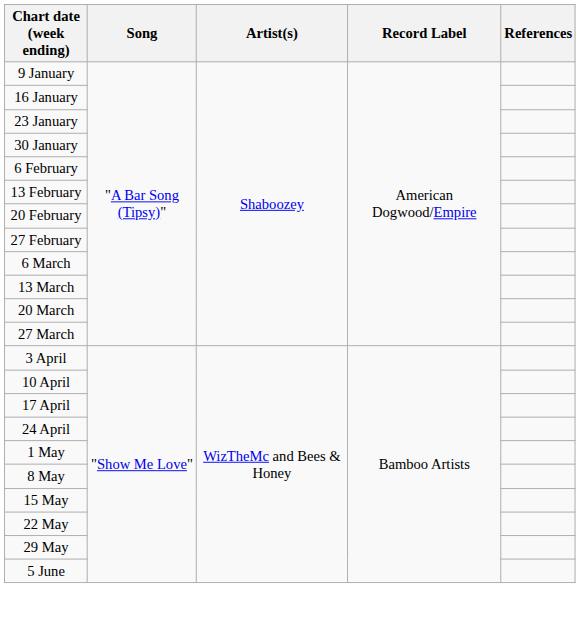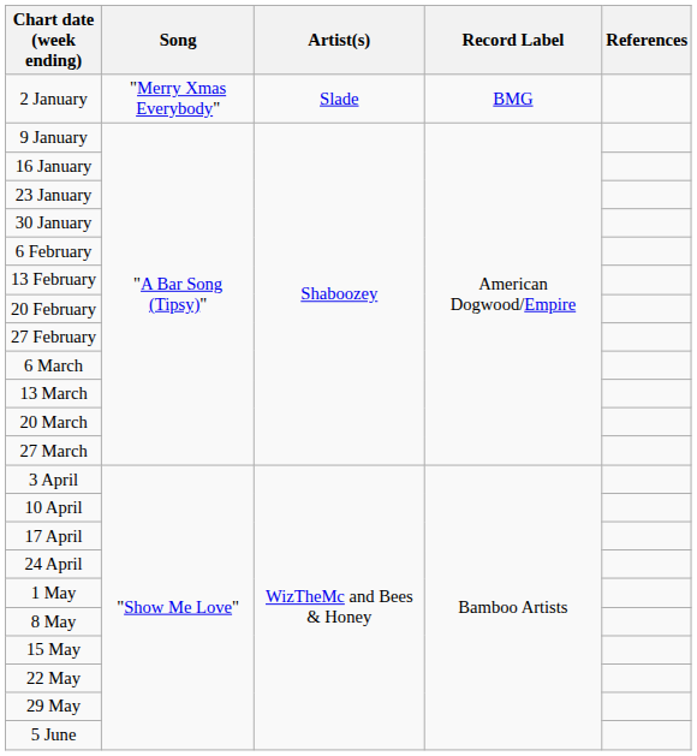 <table class="wikitable" style="font-size:97%; text-align:center;">
 <tr>
 <th>Chart date<br>(week ending)</th>
 <th>Song</th>
 <th>Artist(s)</th>
 <th>Record Label</th>
 <th>References</th>
+</tr>
+<tr>
+<td>2 January</td>
+<td>"<a href='#'>Merry Xmas Everybody</a>"</td>
+<td><a href='#'>Slade</a></td>
+<td><a href='#'>BMG</a></td>
+<td></td>
 </tr>
 <tr>
 <td>9 January</td>
 <td rowspan=12>"<a href='#'>A Bar Song (Tipsy)</a>"</td>
 <td rowspan=12><a href='#'>Shaboozey</a></td>
 <td rowspan=12>American Dogwood/<a href='#'>Empire</a></td>
 <td></td>
 </tr>
 <tr>
 <td>16 January</td>
 <td></td>
 </tr>
 <tr>
 <td>23 January</td>
 <td></td>
 </tr>
 <tr>
 <td>30 January</td>
 <td></td>
 </tr>
 <tr>
 <td>6 February</td>
 <td></td>
 </tr>
 <tr>
 <td>13 February</td>
 <td></td>
 </tr>
 <tr>
 <td>20 February</td>
 <td></td>
 </tr>
 <tr>
 <td>27 February</td>
 <td></td>
 </tr>
 <tr>
 <td>6 March</td>
 <td></td>
 </tr>
 <tr>
 <td>13 March</td>
 <td></td>
 </tr>
 <tr>
 <td>20 March</td>
 <td></td>
 </tr>
 <tr>
 <td>27 March</td>
 <td></td>
 </tr>
 <tr>
 <td>3 April</td>
 <td rowspan=10>"<a href='#'>Show Me Love</a>"</td>
 <td rowspan=10><a href='#'>WizTheMc</a> and Bees & Honey</td>
 <td rowspan=10>Bamboo Artists</td>
 <td></td>
 </tr>
 <tr>
 <td>10 April</td>
 <td></td>
 </tr>
 <tr>
 <td>17 April</td>
 <td></td>
 </tr>
 <tr>
 <td>24 April</td>
 <td></td>
 </tr>
 <tr>
 <td>1 May</td>
 <td></td>
 </tr>
 <tr>
 <td>8 May</td>
 <td></td>
 </tr>
 <tr>
 <td>15 May</td>
 <td></td>
 </tr>
 <tr>
 <td>22 May</td>
 <td></td>
 </tr>
 <tr>
 <td>29 May</td>
 <td></td>
 </tr>
 <tr>
 <td>5 June</td>
 <td></td>
 </tr>
 </table>
